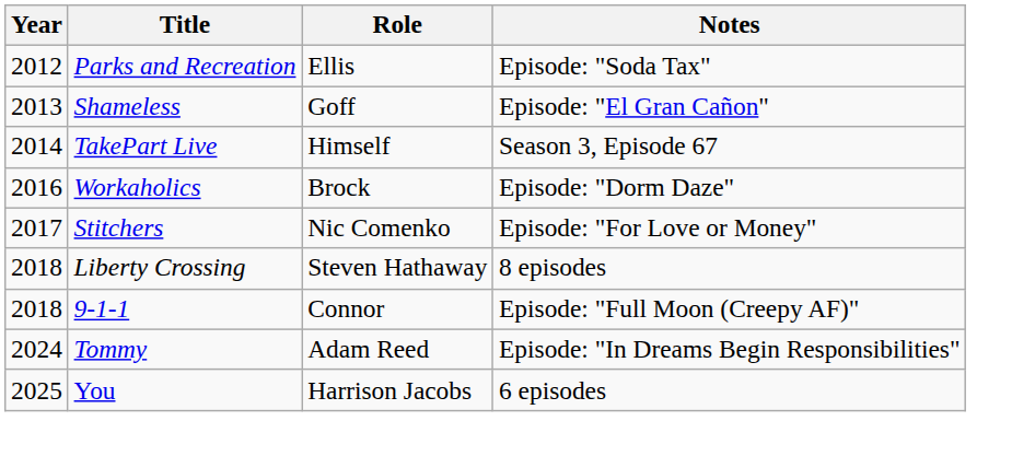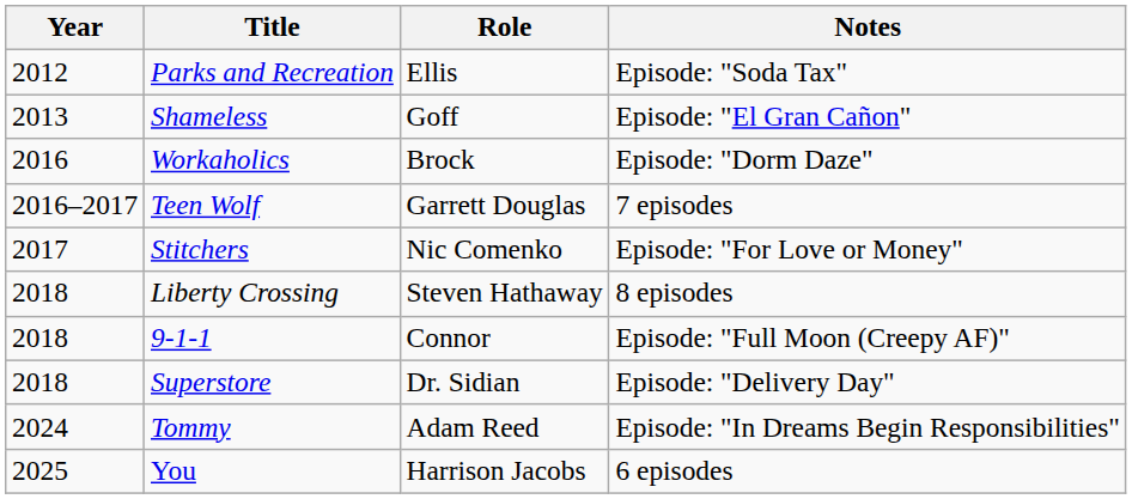 <table class="wikitable" style="font-size:100%;" ;>
 <tr>
 <th>Year</th>
 <th>Title</th>
 <th>Role</th>
 <th>Notes</th>
 </tr>
 <tr>
 <td>2012</td>
 <td><em><a href='#'>Parks and Recreation</a></em></td>
 <td>Ellis</td>
 <td>Episode: "Soda Tax"</td>
 </tr>
 <tr>
 <td>2013</td>
 <td><em><a href='#'>Shameless</a></em></td>
 <td>Goff</td>
 <td>Episode: "<a href='#'>El Gran Cañon</a>"</td>
 </tr>
 <tr>
-<td>2014</td>
-<td><em><a href='#'>TakePart Live</a></em></td>
-<td>Himself</td>
-<td>Season 3, Episode 67</td>
-</tr>
-<tr>
 <td>2016</td>
 <td><em><a href='#'>Workaholics</a></em></td>
 <td>Brock</td>
 <td>Episode: "Dorm Daze"</td>
+</tr>
+<tr>
+<td>2016–2017</td>
+<td><em><a href='#'>Teen Wolf</a></em></td>
+<td>Garrett Douglas</td>
+<td>7 episodes</td>
 </tr>
 <tr>
 <td>2017</td>
 <td><em><a href='#'>Stitchers</a></em></td>
 <td>Nic Comenko</td>
 <td>Episode: "For Love or Money"</td>
 </tr>
 <tr>
 <td>2018</td>
 <td><em>Liberty Crossing</em></td>
 <td>Steven Hathaway</td>
 <td>8 episodes</td>
 </tr>
 <tr>
 <td>2018</td>
 <td><em><a href='#'>9-1-1</a></em></td>
 <td>Connor</td>
 <td>Episode: "Full Moon (Creepy AF)"</td>
 </tr>
 <tr>
+<td>2018</td>
+<td><em><a href='#'>Superstore</a></em></td>
+<td>Dr. Sidian</td>
+<td>Episode: "Delivery Day"</td>
+</tr>
+<tr>
 <td>2024</td>
 <td><em><a href='#'>Tommy</a></em></td>
 <td>Adam Reed</td>
 <td>Episode: "In Dreams Begin Responsibilities"</td>
 </tr>
 <tr>
 <td>2025</td>
 <td><a href='#'>You</a></td>
 <td>Harrison Jacobs</td>
 <td>6 episodes</td>
 </tr>
 </table>
